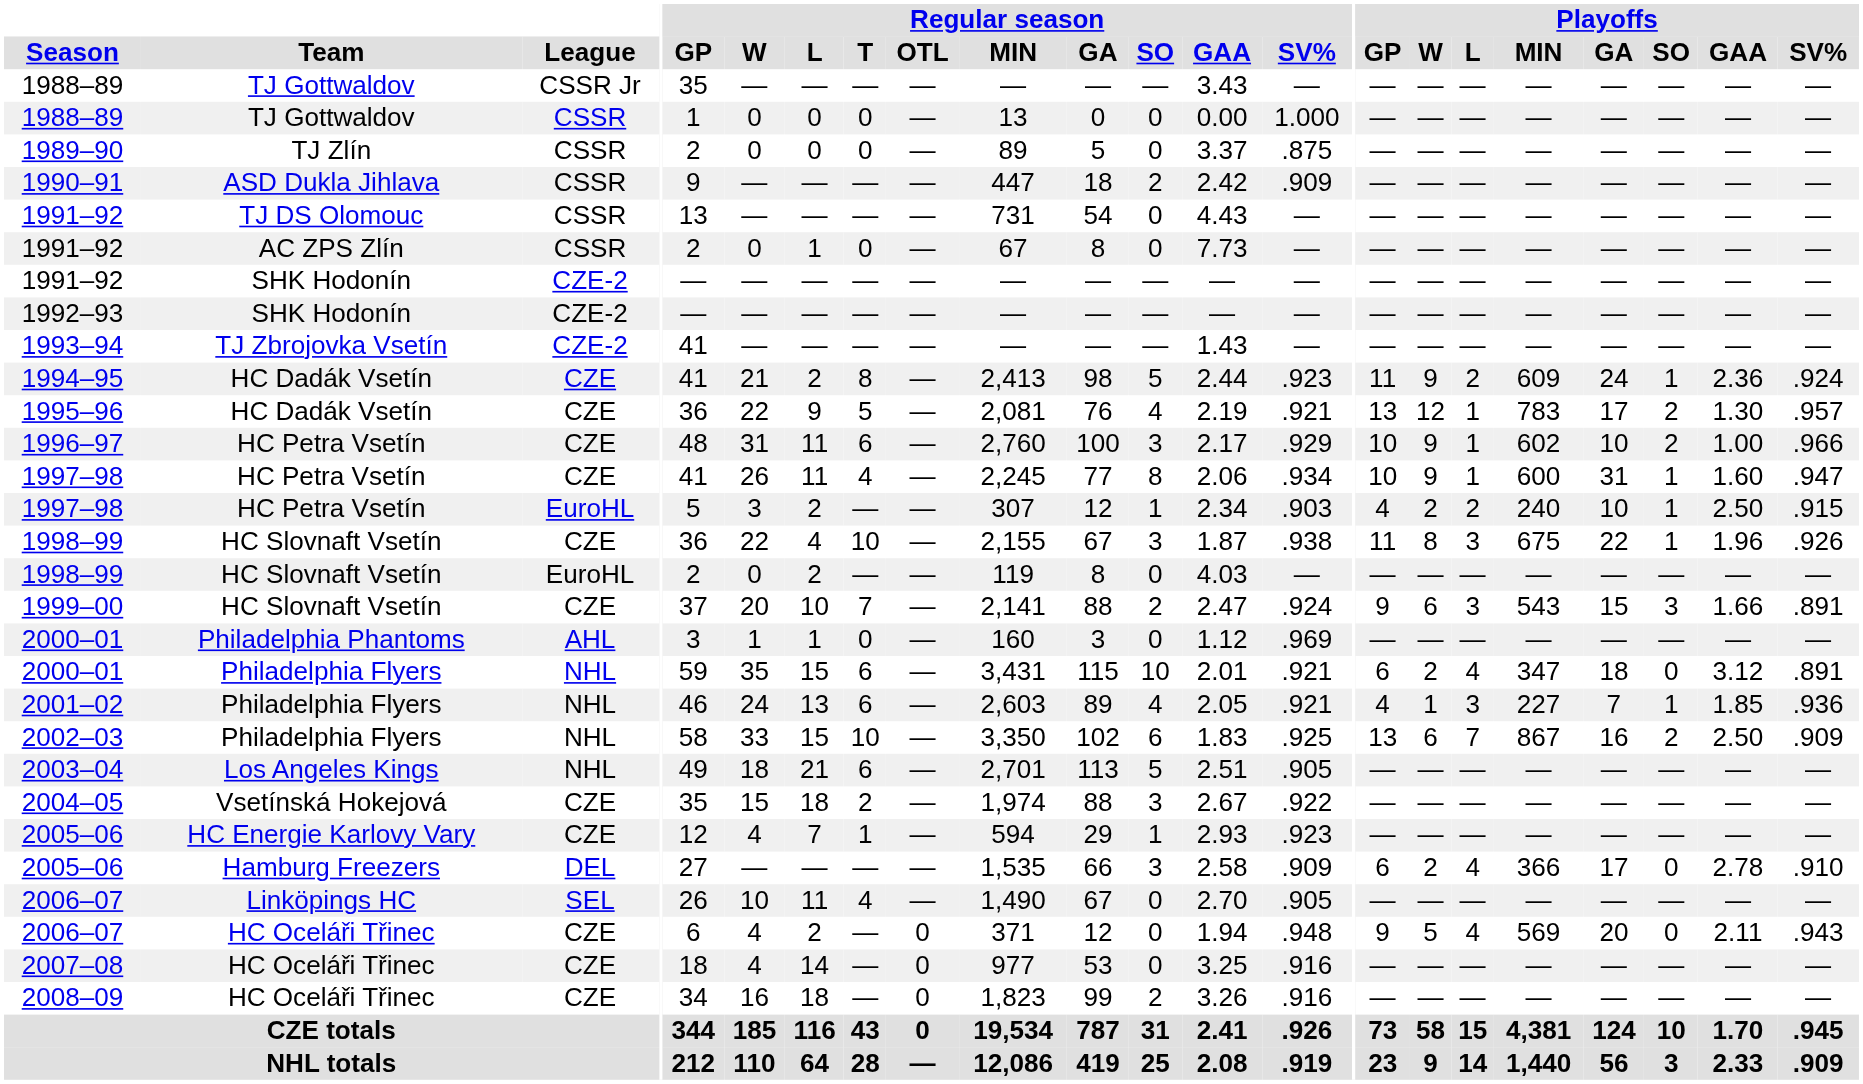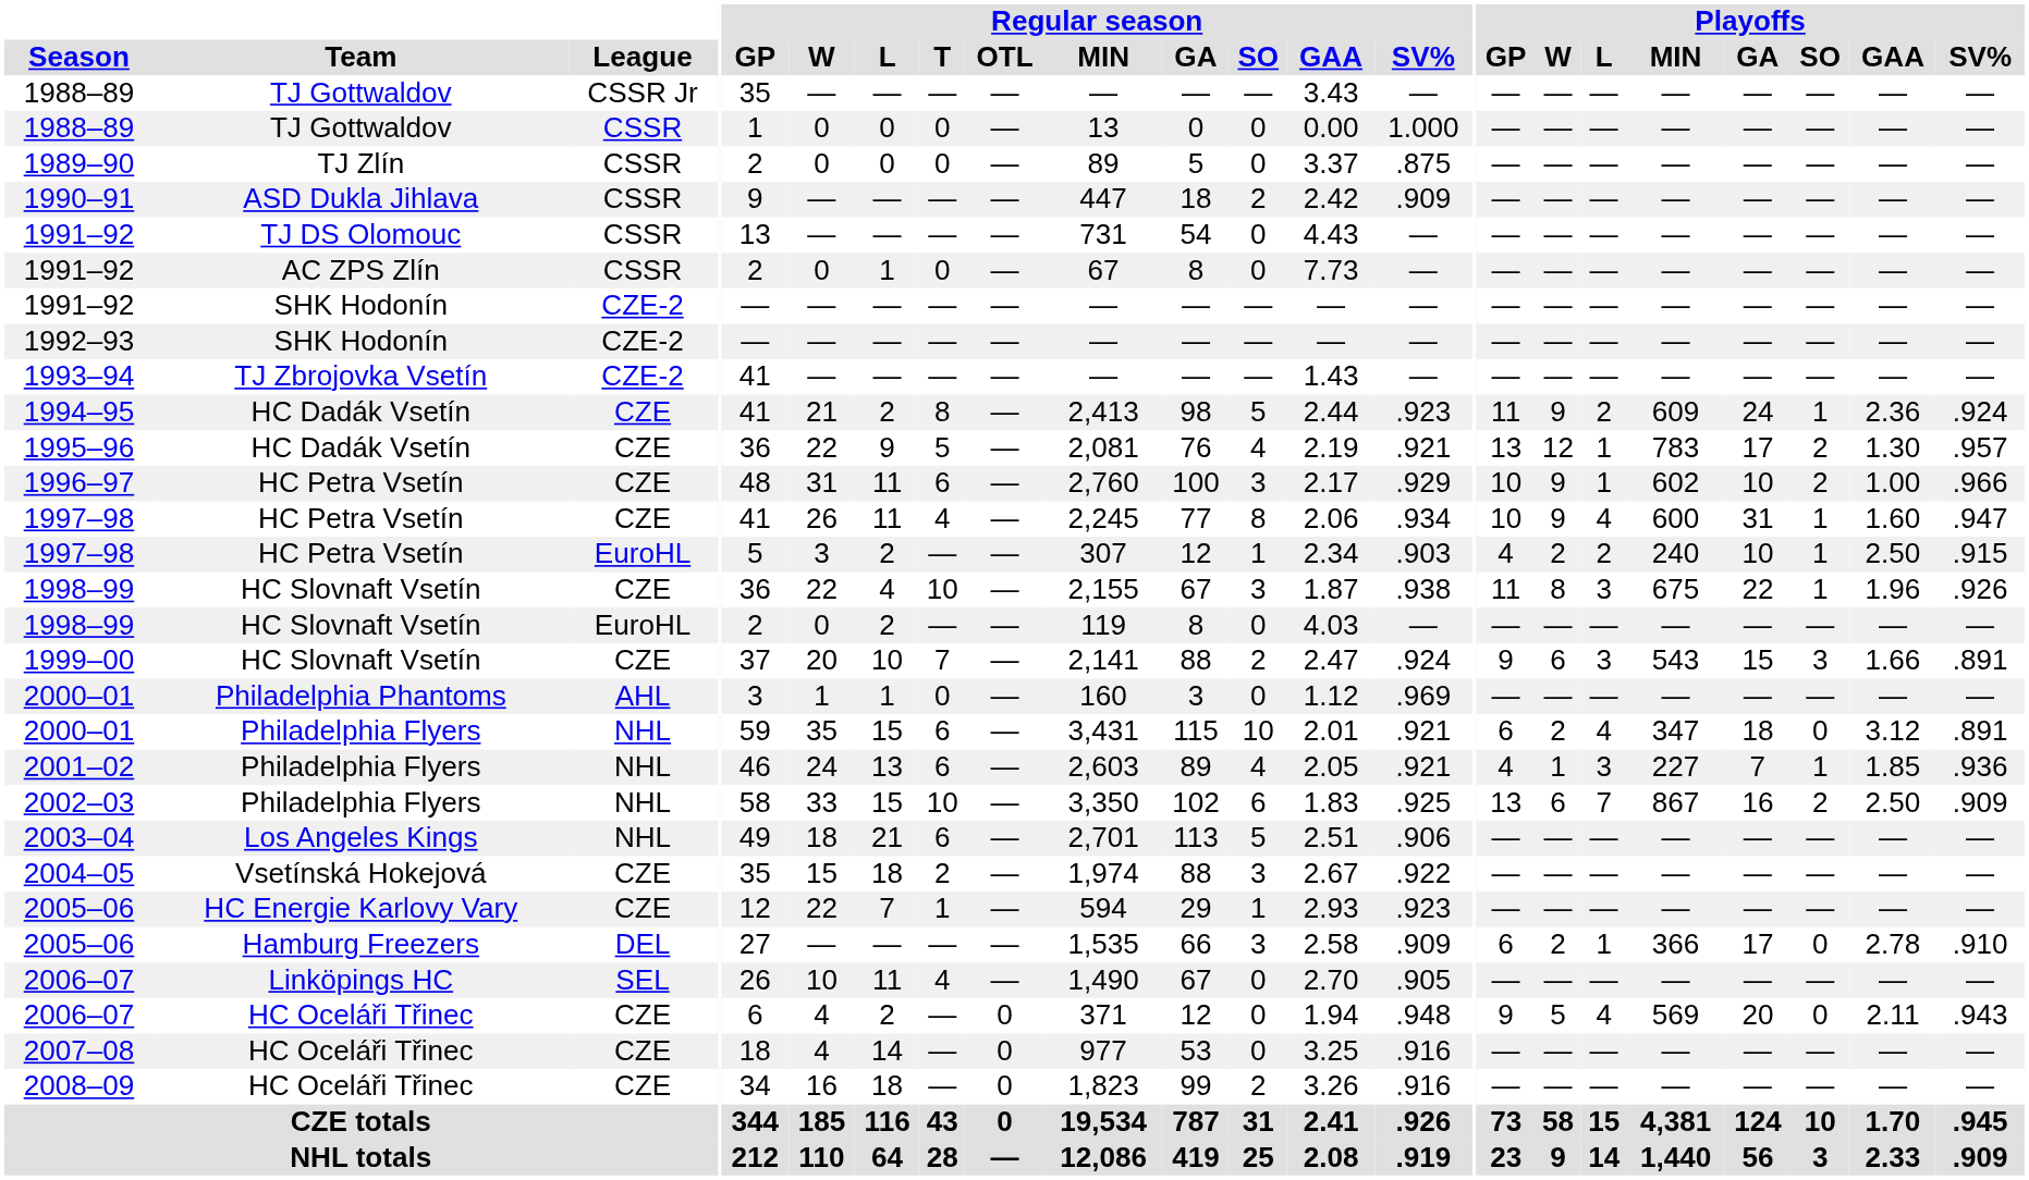 <table border="0" cellpadding="1" cellspacing="0" style="width:90%; text-align:center;">
 <tr bgcolor="#e0e0e0">
 <th colspan="3" bgcolor="#ffffff"></th>
 <th rowspan="99" bgcolor="#ffffff"></th>
 <th colspan="10" bgcolor="#e0e0e0"><a href='#'>Regular season</a></th>
 <th rowspan="99" bgcolor="#ffffff"></th>
 <th colspan="8" bgcolor="#e0e0e0"><a href='#'>Playoffs</a></th>
 </tr>
 <tr bgcolor="#e0e0e0">
 <th><a href='#'>Season</a></th>
 <th>Team</th>
 <th>League</th>
 <th>GP</th>
 <th>W</th>
 <th>L</th>
 <th>T</th>
 <th>OTL</th>
 <th>MIN</th>
 <th>GA</th>
 <th><a href='#'>SO</a></th>
 <th><a href='#'>GAA</a></th>
 <th><a href='#'>SV%</a></th>
 <th>GP</th>
 <th>W</th>
 <th>L</th>
 <th>MIN</th>
 <th>GA</th>
 <th>SO</th>
 <th>GAA</th>
 <th>SV%</th>
 </tr>
 <tr>
 <td>1988–89</td>
 <td><a href='#'>TJ Gottwaldov</a></td>
 <td>CSSR Jr</td>
 <td>35</td>
 <td>—</td>
 <td>—</td>
 <td>—</td>
 <td>—</td>
 <td>—</td>
 <td>—</td>
 <td>—</td>
 <td>3.43</td>
 <td>—</td>
 <td>—</td>
 <td>—</td>
 <td>—</td>
 <td>—</td>
 <td>—</td>
 <td>—</td>
 <td>—</td>
 <td>—</td>
 </tr>
 <tr bgcolor="#f0f0f0">
 <td><a href='#'>1988–89</a></td>
 <td>TJ Gottwaldov</td>
 <td><a href='#'>CSSR</a></td>
 <td>1</td>
 <td>0</td>
 <td>0</td>
 <td>0</td>
 <td>—</td>
 <td>13</td>
 <td>0</td>
 <td>0</td>
 <td>0.00</td>
 <td>1.000</td>
 <td>—</td>
 <td>—</td>
 <td>—</td>
 <td>—</td>
 <td>—</td>
 <td>—</td>
 <td>—</td>
 <td>—</td>
 </tr>
 <tr>
 <td><a href='#'>1989–90</a></td>
 <td>TJ Zlín</td>
 <td>CSSR</td>
 <td>2</td>
 <td>0</td>
 <td>0</td>
 <td>0</td>
 <td>—</td>
 <td>89</td>
 <td>5</td>
 <td>0</td>
 <td>3.37</td>
 <td>.875</td>
 <td>—</td>
 <td>—</td>
 <td>—</td>
 <td>—</td>
 <td>—</td>
 <td>—</td>
 <td>—</td>
 <td>—</td>
 </tr>
 <tr bgcolor="#f0f0f0">
 <td><a href='#'>1990–91</a></td>
 <td><a href='#'>ASD Dukla Jihlava</a></td>
 <td>CSSR</td>
 <td>9</td>
 <td>—</td>
 <td>—</td>
 <td>—</td>
 <td>—</td>
 <td>447</td>
 <td>18</td>
 <td>2</td>
 <td>2.42</td>
 <td>.909</td>
 <td>—</td>
 <td>—</td>
 <td>—</td>
 <td>—</td>
 <td>—</td>
 <td>—</td>
 <td>—</td>
 <td>—</td>
 </tr>
 <tr>
 <td><a href='#'>1991–92</a></td>
 <td><a href='#'>TJ DS Olomouc</a></td>
 <td>CSSR</td>
 <td>13</td>
 <td>—</td>
 <td>—</td>
 <td>—</td>
 <td>—</td>
 <td>731</td>
 <td>54</td>
 <td>0</td>
 <td>4.43</td>
 <td>—</td>
 <td>—</td>
 <td>—</td>
 <td>—</td>
 <td>—</td>
 <td>—</td>
 <td>—</td>
 <td>—</td>
 <td>—</td>
 </tr>
 <tr bgcolor="#f0f0f0">
 <td>1991–92</td>
 <td>AC ZPS Zlín</td>
 <td>CSSR</td>
 <td>2</td>
 <td>0</td>
 <td>1</td>
 <td>0</td>
 <td>—</td>
 <td>67</td>
 <td>8</td>
 <td>0</td>
 <td>7.73</td>
 <td>—</td>
 <td>—</td>
 <td>—</td>
 <td>—</td>
 <td>—</td>
 <td>—</td>
 <td>—</td>
 <td>—</td>
 <td>—</td>
 </tr>
 <tr>
 <td>1991–92</td>
 <td>SHK Hodonín</td>
 <td><a href='#'>CZE-2</a></td>
 <td>—</td>
 <td>—</td>
 <td>—</td>
 <td>—</td>
 <td>—</td>
 <td>—</td>
 <td>—</td>
 <td>—</td>
 <td>—</td>
 <td>—</td>
 <td>—</td>
 <td>—</td>
 <td>—</td>
 <td>—</td>
 <td>—</td>
 <td>—</td>
 <td>—</td>
 <td>—</td>
 </tr>
 <tr bgcolor="#f0f0f0">
 <td>1992–93</td>
 <td>SHK Hodonín</td>
 <td>CZE-2</td>
 <td>—</td>
 <td>—</td>
 <td>—</td>
 <td>—</td>
 <td>—</td>
 <td>—</td>
 <td>—</td>
 <td>—</td>
 <td>—</td>
 <td>—</td>
 <td>—</td>
 <td>—</td>
 <td>—</td>
 <td>—</td>
 <td>—</td>
 <td>—</td>
 <td>—</td>
 <td>—</td>
 </tr>
 <tr>
 <td><a href='#'>1993–94</a></td>
 <td><a href='#'>TJ Zbrojovka Vsetín</a></td>
 <td><a href='#'>CZE-2</a></td>
 <td>41</td>
 <td>—</td>
 <td>—</td>
 <td>—</td>
 <td>—</td>
 <td>—</td>
 <td>—</td>
 <td>—</td>
 <td>1.43</td>
 <td>—</td>
 <td>—</td>
 <td>—</td>
 <td>—</td>
 <td>—</td>
 <td>—</td>
 <td>—</td>
 <td>—</td>
 <td>—</td>
 </tr>
 <tr bgcolor="#f0f0f0">
 <td><a href='#'>1994–95</a></td>
 <td>HC Dadák Vsetín</td>
 <td><a href='#'>CZE</a></td>
 <td>41</td>
 <td>21</td>
 <td>2</td>
 <td>8</td>
 <td>—</td>
 <td>2,413</td>
 <td>98</td>
 <td>5</td>
 <td>2.44</td>
 <td>.923</td>
 <td>11</td>
 <td>9</td>
 <td>2</td>
 <td>609</td>
 <td>24</td>
 <td>1</td>
 <td>2.36</td>
 <td>.924</td>
 </tr>
 <tr>
 <td><a href='#'>1995–96</a></td>
 <td>HC Dadák Vsetín</td>
 <td>CZE</td>
 <td>36</td>
 <td>22</td>
 <td>9</td>
 <td>5</td>
 <td>—</td>
 <td>2,081</td>
 <td>76</td>
 <td>4</td>
 <td>2.19</td>
 <td>.921</td>
 <td>13</td>
 <td>12</td>
 <td>1</td>
 <td>783</td>
 <td>17</td>
 <td>2</td>
 <td>1.30</td>
 <td>.957</td>
 </tr>
 <tr bgcolor="#f0f0f0">
 <td><a href='#'>1996–97</a></td>
 <td>HC Petra Vsetín</td>
 <td>CZE</td>
 <td>48</td>
 <td>31</td>
 <td>11</td>
 <td>6</td>
 <td>—</td>
 <td>2,760</td>
 <td>100</td>
 <td>3</td>
 <td>2.17</td>
 <td>.929</td>
 <td>10</td>
 <td>9</td>
 <td>1</td>
 <td>602</td>
 <td>10</td>
 <td>2</td>
 <td>1.00</td>
 <td>.966</td>
 </tr>
 <tr>
 <td><a href='#'>1997–98</a></td>
 <td>HC Petra Vsetín</td>
 <td>CZE</td>
 <td>41</td>
 <td>26</td>
 <td>11</td>
 <td>4</td>
 <td>—</td>
 <td>2,245</td>
 <td>77</td>
 <td>8</td>
 <td>2.06</td>
 <td>.934</td>
 <td>10</td>
 <td>9</td>
-<td>1</td>
+<td>4</td>
 <td>600</td>
 <td>31</td>
 <td>1</td>
 <td>1.60</td>
 <td>.947</td>
 </tr>
 <tr bgcolor="#f0f0f0">
 <td><a href='#'>1997–98</a></td>
 <td>HC Petra Vsetín</td>
 <td><a href='#'>EuroHL</a></td>
 <td>5</td>
 <td>3</td>
 <td>2</td>
 <td>—</td>
 <td>—</td>
 <td>307</td>
 <td>12</td>
 <td>1</td>
 <td>2.34</td>
 <td>.903</td>
 <td>4</td>
 <td>2</td>
 <td>2</td>
 <td>240</td>
 <td>10</td>
 <td>1</td>
 <td>2.50</td>
 <td>.915</td>
 </tr>
 <tr>
 <td><a href='#'>1998–99</a></td>
 <td>HC Slovnaft Vsetín</td>
 <td>CZE</td>
 <td>36</td>
 <td>22</td>
 <td>4</td>
 <td>10</td>
 <td>—</td>
 <td>2,155</td>
 <td>67</td>
 <td>3</td>
 <td>1.87</td>
 <td>.938</td>
 <td>11</td>
 <td>8</td>
 <td>3</td>
 <td>675</td>
 <td>22</td>
 <td>1</td>
 <td>1.96</td>
 <td>.926</td>
 </tr>
 <tr bgcolor="#f0f0f0">
 <td><a href='#'>1998–99</a></td>
 <td>HC Slovnaft Vsetín</td>
 <td>EuroHL</td>
 <td>2</td>
 <td>0</td>
 <td>2</td>
 <td>—</td>
 <td>—</td>
 <td>119</td>
 <td>8</td>
 <td>0</td>
 <td>4.03</td>
 <td>—</td>
 <td>—</td>
 <td>—</td>
 <td>—</td>
 <td>—</td>
 <td>—</td>
 <td>—</td>
 <td>—</td>
 <td>—</td>
 </tr>
 <tr>
 <td><a href='#'>1999–00</a></td>
 <td>HC Slovnaft Vsetín</td>
 <td>CZE</td>
 <td>37</td>
 <td>20</td>
 <td>10</td>
 <td>7</td>
 <td>—</td>
 <td>2,141</td>
 <td>88</td>
 <td>2</td>
 <td>2.47</td>
 <td>.924</td>
 <td>9</td>
 <td>6</td>
 <td>3</td>
 <td>543</td>
 <td>15</td>
 <td>3</td>
 <td>1.66</td>
 <td>.891</td>
 </tr>
 <tr bgcolor="#f0f0f0">
 <td><a href='#'>2000–01</a></td>
 <td><a href='#'>Philadelphia Phantoms</a></td>
 <td><a href='#'>AHL</a></td>
 <td>3</td>
 <td>1</td>
 <td>1</td>
 <td>0</td>
 <td>—</td>
 <td>160</td>
 <td>3</td>
 <td>0</td>
 <td>1.12</td>
 <td>.969</td>
 <td>—</td>
 <td>—</td>
 <td>—</td>
 <td>—</td>
 <td>—</td>
 <td>—</td>
 <td>—</td>
 <td>—</td>
 </tr>
 <tr>
 <td><a href='#'>2000–01</a></td>
 <td><a href='#'>Philadelphia Flyers</a></td>
 <td><a href='#'>NHL</a></td>
 <td>59</td>
 <td>35</td>
 <td>15</td>
 <td>6</td>
 <td>—</td>
 <td>3,431</td>
 <td>115</td>
 <td>10</td>
 <td>2.01</td>
 <td>.921</td>
 <td>6</td>
 <td>2</td>
 <td>4</td>
 <td>347</td>
 <td>18</td>
 <td>0</td>
 <td>3.12</td>
 <td>.891</td>
 </tr>
 <tr bgcolor="#f0f0f0">
 <td><a href='#'>2001–02</a></td>
 <td>Philadelphia Flyers</td>
 <td>NHL</td>
 <td>46</td>
 <td>24</td>
 <td>13</td>
 <td>6</td>
 <td>—</td>
 <td>2,603</td>
 <td>89</td>
 <td>4</td>
 <td>2.05</td>
 <td>.921</td>
 <td>4</td>
 <td>1</td>
 <td>3</td>
 <td>227</td>
 <td>7</td>
 <td>1</td>
 <td>1.85</td>
 <td>.936</td>
 </tr>
 <tr>
 <td><a href='#'>2002–03</a></td>
 <td>Philadelphia Flyers</td>
 <td>NHL</td>
 <td>58</td>
 <td>33</td>
 <td>15</td>
 <td>10</td>
 <td>—</td>
 <td>3,350</td>
 <td>102</td>
 <td>6</td>
 <td>1.83</td>
 <td>.925</td>
 <td>13</td>
 <td>6</td>
 <td>7</td>
 <td>867</td>
 <td>16</td>
 <td>2</td>
 <td>2.50</td>
 <td>.909</td>
 </tr>
 <tr bgcolor="#f0f0f0">
 <td><a href='#'>2003–04</a></td>
 <td><a href='#'>Los Angeles Kings</a></td>
 <td>NHL</td>
 <td>49</td>
 <td>18</td>
 <td>21</td>
 <td>6</td>
 <td>—</td>
 <td>2,701</td>
 <td>113</td>
 <td>5</td>
 <td>2.51</td>
-<td>.905</td>
+<td>.906</td>
 <td>—</td>
 <td>—</td>
 <td>—</td>
 <td>—</td>
 <td>—</td>
 <td>—</td>
 <td>—</td>
 <td>—</td>
 </tr>
 <tr>
 <td><a href='#'>2004–05</a></td>
 <td>Vsetínská Hokejová</td>
 <td>CZE</td>
 <td>35</td>
 <td>15</td>
 <td>18</td>
 <td>2</td>
 <td>—</td>
 <td>1,974</td>
 <td>88</td>
 <td>3</td>
 <td>2.67</td>
 <td>.922</td>
 <td>—</td>
 <td>—</td>
 <td>—</td>
 <td>—</td>
 <td>—</td>
 <td>—</td>
 <td>—</td>
 <td>—</td>
 </tr>
 <tr bgcolor="#f0f0f0">
 <td><a href='#'>2005–06</a></td>
 <td><a href='#'>HC Energie Karlovy Vary</a></td>
 <td>CZE</td>
 <td>12</td>
-<td>4</td>
+<td>22</td>
 <td>7</td>
 <td>1</td>
 <td>—</td>
 <td>594</td>
 <td>29</td>
 <td>1</td>
 <td>2.93</td>
 <td>.923</td>
 <td>—</td>
 <td>—</td>
 <td>—</td>
 <td>—</td>
 <td>—</td>
 <td>—</td>
 <td>—</td>
 <td>—</td>
 </tr>
 <tr>
 <td><a href='#'>2005–06</a></td>
 <td><a href='#'>Hamburg Freezers</a></td>
 <td><a href='#'>DEL</a></td>
 <td>27</td>
 <td>—</td>
 <td>—</td>
 <td>—</td>
 <td>—</td>
 <td>1,535</td>
 <td>66</td>
 <td>3</td>
 <td>2.58</td>
 <td>.909</td>
 <td>6</td>
 <td>2</td>
-<td>4</td>
+<td>1</td>
 <td>366</td>
 <td>17</td>
 <td>0</td>
 <td>2.78</td>
 <td>.910</td>
 </tr>
 <tr bgcolor="#f0f0f0">
 <td><a href='#'>2006–07</a></td>
 <td><a href='#'>Linköpings HC</a></td>
 <td><a href='#'>SEL</a></td>
 <td>26</td>
 <td>10</td>
 <td>11</td>
 <td>4</td>
 <td>—</td>
 <td>1,490</td>
 <td>67</td>
 <td>0</td>
 <td>2.70</td>
 <td>.905</td>
 <td>—</td>
 <td>—</td>
 <td>—</td>
 <td>—</td>
 <td>—</td>
 <td>—</td>
 <td>—</td>
 <td>—</td>
 </tr>
 <tr>
 <td><a href='#'>2006–07</a></td>
 <td><a href='#'>HC Oceláři Třinec</a></td>
 <td>CZE</td>
 <td>6</td>
 <td>4</td>
 <td>2</td>
 <td>—</td>
 <td>0</td>
 <td>371</td>
 <td>12</td>
 <td>0</td>
 <td>1.94</td>
 <td>.948</td>
 <td>9</td>
 <td>5</td>
 <td>4</td>
 <td>569</td>
 <td>20</td>
 <td>0</td>
 <td>2.11</td>
 <td>.943</td>
 </tr>
 <tr bgcolor="#f0f0f0">
 <td><a href='#'>2007–08</a></td>
 <td>HC Oceláři Třinec</td>
 <td>CZE</td>
 <td>18</td>
 <td>4</td>
 <td>14</td>
 <td>—</td>
 <td>0</td>
 <td>977</td>
 <td>53</td>
 <td>0</td>
 <td>3.25</td>
 <td>.916</td>
 <td>—</td>
 <td>—</td>
 <td>—</td>
 <td>—</td>
 <td>—</td>
 <td>—</td>
 <td>—</td>
 <td>—</td>
 </tr>
 <tr>
 <td><a href='#'>2008–09</a></td>
 <td>HC Oceláři Třinec</td>
 <td>CZE</td>
 <td>34</td>
 <td>16</td>
 <td>18</td>
 <td>—</td>
 <td>0</td>
 <td>1,823</td>
 <td>99</td>
 <td>2</td>
 <td>3.26</td>
 <td>.916</td>
 <td>—</td>
 <td>—</td>
 <td>—</td>
 <td>—</td>
 <td>—</td>
 <td>—</td>
 <td>—</td>
 <td>—</td>
 </tr>
 <tr bgcolor="#e0e0e0">
 <th colspan=3>CZE totals</th>
 <th>344</th>
 <th>185</th>
 <th>116</th>
 <th>43</th>
 <th>0</th>
 <th>19,534</th>
 <th>787</th>
 <th>31</th>
 <th>2.41</th>
 <th>.926</th>
 <th>73</th>
 <th>58</th>
 <th>15</th>
 <th>4,381</th>
 <th>124</th>
 <th>10</th>
 <th>1.70</th>
 <th>.945</th>
 </tr>
 <tr bgcolor="#e0e0e0">
 <th colspan="3">NHL totals</th>
 <th>212</th>
 <th>110</th>
 <th>64</th>
 <th>28</th>
 <th>—</th>
 <th>12,086</th>
 <th>419</th>
 <th>25</th>
 <th>2.08</th>
 <th>.919</th>
 <th>23</th>
 <th>9</th>
 <th>14</th>
 <th>1,440</th>
 <th>56</th>
 <th>3</th>
 <th>2.33</th>
 <th>.909</th>
 </tr>
 </table>
